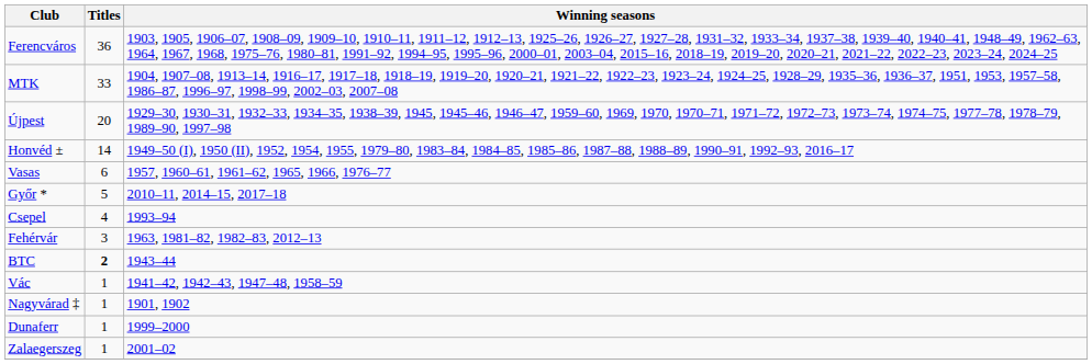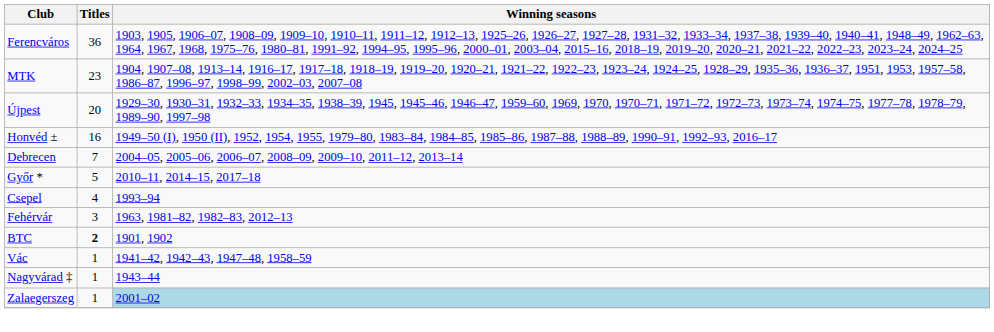 <table class="wikitable sortable">
 <tr>
 <th>Club</th>
 <th>Titles</th>
 <th>Winning seasons</th>
 </tr>
 <tr>
 <td><a href='#'>Ferencváros</a> </td>
 <td style="text-align:center;">36</td>
 <td><a href='#'>1903</a>, <a href='#'>1905</a>, <a href='#'>1906–07</a>, <a href='#'>1908–09</a>, <a href='#'>1909–10</a>, <a href='#'>1910–11</a>, <a href='#'>1911–12</a>, <a href='#'>1912–13</a>, <a href='#'>1925–26</a>, <a href='#'>1926–27</a>, <a href='#'>1927–28</a>, <a href='#'>1931–32</a>, <a href='#'>1933–34</a>, <a href='#'>1937–38</a>, <a href='#'>1939–40</a>, <a href='#'>1940–41</a>, <a href='#'>1948–49</a>, <a href='#'>1962–63</a>, <a href='#'>1964</a>, <a href='#'>1967</a>, <a href='#'>1968</a>, <a href='#'>1975–76</a>, <a href='#'>1980–81</a>, <a href='#'>1991–92</a>, <a href='#'>1994–95</a>, <a href='#'>1995–96</a>, <a href='#'>2000–01</a>, <a href='#'>2003–04</a>, <a href='#'>2015–16</a>, <a href='#'>2018–19</a>, <a href='#'>2019–20</a>, <a href='#'>2020–21</a>, <a href='#'>2021–22</a>, <a href='#'>2022–23</a>, <a href='#'>2023–24</a>, <a href='#'>2024–25</a></td>
 </tr>
 <tr>
 <td><a href='#'>MTK</a> </td>
-<td style="text-align:center;">33</td>
+<td style="text-align:center;">23</td>
 <td><a href='#'>1904</a>, <a href='#'>1907–08</a>, <a href='#'>1913–14</a>, <a href='#'>1916–17</a>, <a href='#'>1917–18</a>, <a href='#'>1918–19</a>, <a href='#'>1919–20</a>, <a href='#'>1920–21</a>, <a href='#'>1921–22</a>, <a href='#'>1922–23</a>, <a href='#'>1923–24</a>, <a href='#'>1924–25</a>, <a href='#'>1928–29</a>, <a href='#'>1935–36</a>, <a href='#'>1936–37</a>, <a href='#'>1951</a>, <a href='#'>1953</a>, <a href='#'>1957–58</a>, <a href='#'>1986–87</a>, <a href='#'>1996–97</a>, <a href='#'>1998–99</a>, <a href='#'>2002–03</a>, <a href='#'>2007–08</a></td>
 </tr>
 <tr>
 <td><a href='#'>Újpest</a> </td>
 <td style="text-align:center;">20</td>
 <td><a href='#'>1929–30</a>, <a href='#'>1930–31</a>, <a href='#'>1932–33</a>, <a href='#'>1934–35</a>, <a href='#'>1938–39</a>, <a href='#'>1945</a>, <a href='#'>1945–46</a>, <a href='#'>1946–47</a>, <a href='#'>1959–60</a>, <a href='#'>1969</a>, <a href='#'>1970</a>, <a href='#'>1970–71</a>, <a href='#'>1971–72</a>, <a href='#'>1972–73</a>, <a href='#'>1973–74</a>, <a href='#'>1974–75</a>, <a href='#'>1977–78</a>, <a href='#'>1978–79</a>, <a href='#'>1989–90</a>, <a href='#'>1997–98</a></td>
 </tr>
 <tr>
 <td><a href='#'>Honvéd</a>  ±</td>
-<td style="text-align:center;">14</td>
+<td style="text-align:center;">16</td>
 <td><a href='#'>1949–50 (I)</a>, <a href='#'>1950 (II)</a>, <a href='#'>1952</a>, <a href='#'>1954</a>, <a href='#'>1955</a>, <a href='#'>1979–80</a>, <a href='#'>1983–84</a>, <a href='#'>1984–85</a>, <a href='#'>1985–86</a>, <a href='#'>1987–88</a>, <a href='#'>1988–89</a>, <a href='#'>1990–91</a>, <a href='#'>1992–93</a>, <a href='#'>2016–17</a></td>
 </tr>
 <tr>
-<td><a href='#'>Vasas</a></td>
-<td style="text-align:center;">6</td>
-<td><a href='#'>1957</a>, <a href='#'>1960–61</a>, <a href='#'>1961–62</a>, <a href='#'>1965</a>, <a href='#'>1966</a>, <a href='#'>1976–77</a></td>
+<td><a href='#'>Debrecen</a></td>
+<td style="text-align:center;">7</td>
+<td><a href='#'>2004–05</a>, <a href='#'>2005–06</a>, <a href='#'>2006–07</a>, <a href='#'>2008–09</a>, <a href='#'>2009–10</a>, <a href='#'>2011–12</a>, <a href='#'>2013–14</a></td>
 </tr>
 <tr>
 <td><a href='#'>Győr</a> *</td>
 <td style="text-align:center;">5</td>
 <td><a href='#'>2010–11</a>, <a href='#'>2014–15</a>, <a href='#'>2017–18</a></td>
 </tr>
 <tr>
 <td><a href='#'>Csepel</a></td>
 <td style="text-align:center;">4</td>
 <td><a href='#'>1993–94</a></td>
 </tr>
 <tr>
 <td><a href='#'>Fehérvár</a></td>
 <td style="text-align:center;">3</td>
 <td><a href='#'>1963</a>, <a href='#'>1981–82</a>, <a href='#'>1982–83</a>, <a href='#'>2012–13</a></td>
 </tr>
 <tr>
 <td><a href='#'>BTC</a> </td>
 <td style="text-align:center;"><strong>2</strong></td>
-<td><a href='#'>1943–44</a></td>
+<td><a href='#'>1901</a>, <a href='#'>1902</a></td>
 </tr>
 <tr>
 <td><a href='#'>Vác</a></td>
 <td style="text-align:center;">1</td>
 <td><a href='#'>1941–42</a>, <a href='#'>1942–43</a>, <a href='#'>1947–48</a>, <a href='#'>1958–59</a></td>
 </tr>
 <tr>
 <td><a href='#'>Nagyvárad</a> ‡</td>
 <td style="text-align:center;">1</td>
-<td><a href='#'>1901</a>, <a href='#'>1902</a></td>
-</tr>
-<tr>
-<td><a href='#'>Dunaferr</a></td>
-<td style="text-align:center;">1</td>
-<td><a href='#'>1999–2000</a></td>
+<td><a href='#'>1943–44</a></td>
 </tr>
 <tr>
 <td><a href='#'>Zalaegerszeg</a></td>
 <td style="text-align:center;">1</td>
-<td><a href='#'>2001–02</a></td>
+<td style="background: lightblue;"><a href='#'>2001–02</a></td>
 </tr>
 <tr>
 </tr>
 </table>
